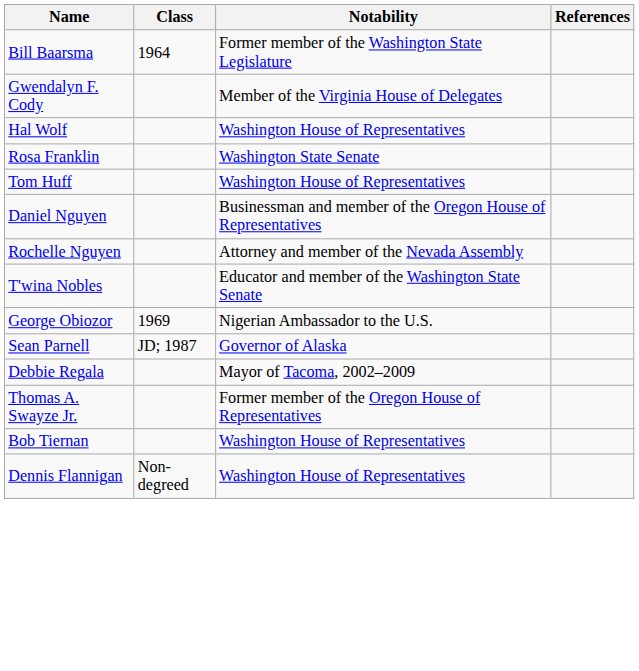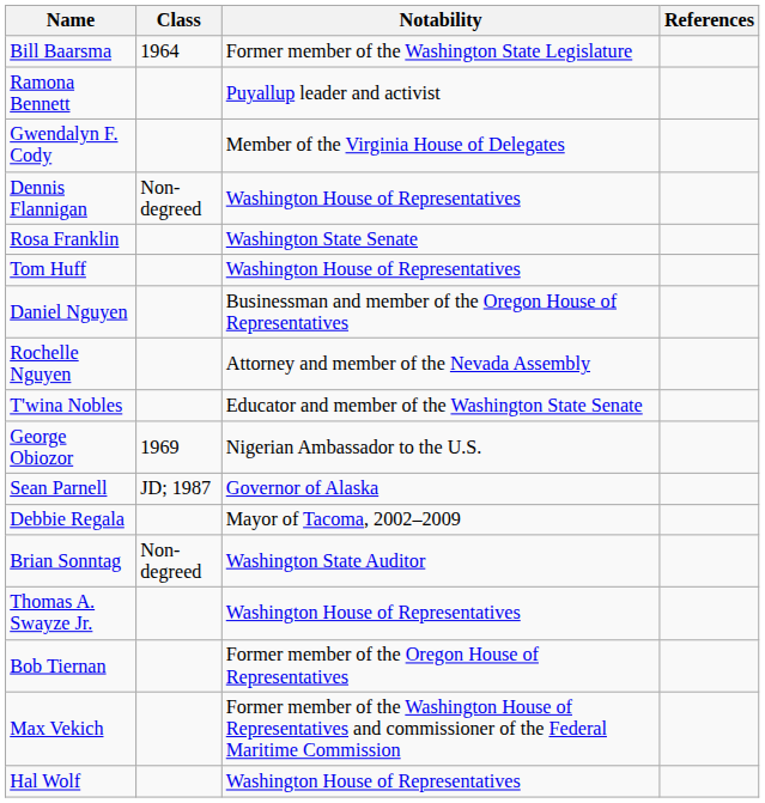 <table class="sortable wikitable" style="width:100%;">
 <tr>
 <th>Name</th>
 <th>Class</th>
 <th>Notability</th>
 <th>References</th>
 </tr>
 <tr>
 <td><a href='#'>Bill Baarsma</a></td>
 <td>1964</td>
 <td>Former member of the <a href='#'>Washington State Legislature</a></td>
 <td></td>
 </tr>
 <tr>
+<td><a href='#'>Ramona Bennett</a></td>
+<td></td>
+<td><a href='#'>Puyallup</a> leader and activist</td>
+<td></td>
+</tr>
+<tr>
 <td><a href='#'>Gwendalyn F. Cody</a></td>
 <td></td>
 <td>Member of the <a href='#'>Virginia House of Delegates</a></td>
 <td></td>
 </tr>
 <tr>
-<td><a href='#'>Hal Wolf</a></td>
-<td></td>
+<td><a href='#'>Dennis Flannigan</a></td>
+<td>Non-degreed</td>
 <td><a href='#'>Washington House of Representatives</a></td>
 <td></td>
 </tr>
 <tr>
 <td><a href='#'>Rosa Franklin</a></td>
 <td></td>
 <td><a href='#'>Washington State Senate</a></td>
 <td></td>
 </tr>
 <tr>
 <td><a href='#'>Tom Huff</a></td>
 <td></td>
 <td><a href='#'>Washington House of Representatives</a></td>
 <td></td>
 </tr>
 <tr>
 <td><a href='#'>Daniel Nguyen</a></td>
 <td></td>
 <td>Businessman and member of the <a href='#'>Oregon House of Representatives</a></td>
 <td></td>
 </tr>
 <tr>
 <td><a href='#'>Rochelle Nguyen</a></td>
 <td></td>
 <td>Attorney and member of the <a href='#'>Nevada Assembly</a></td>
 <td></td>
 </tr>
 <tr>
 <td><a href='#'>T'wina Nobles</a></td>
 <td></td>
 <td>Educator and member of the <a href='#'>Washington State Senate</a></td>
 <td></td>
 </tr>
 <tr>
 <td><a href='#'>George Obiozor</a></td>
 <td>1969</td>
 <td>Nigerian Ambassador to the U.S.</td>
 <td></td>
 </tr>
 <tr>
 <td><a href='#'>Sean Parnell</a></td>
 <td>JD; 1987</td>
 <td><a href='#'>Governor of Alaska</a></td>
 <td></td>
 </tr>
 <tr>
 <td><a href='#'>Debbie Regala</a></td>
 <td></td>
 <td>Mayor of <a href='#'>Tacoma</a>, 2002–2009</td>
 <td></td>
 </tr>
 <tr>
+<td><a href='#'>Brian Sonntag</a></td>
+<td>Non-degreed</td>
+<td><a href='#'>Washington State Auditor</a></td>
+<td></td>
+</tr>
+<tr>
 <td><a href='#'>Thomas A. Swayze Jr.</a></td>
+<td></td>
+<td><a href='#'>Washington House of Representatives</a></td>
+<td></td>
+</tr>
+<tr>
+<td><a href='#'>Bob Tiernan</a></td>
 <td></td>
 <td>Former member of the <a href='#'>Oregon House of Representatives</a></td>
 <td></td>
 </tr>
 <tr>
-<td><a href='#'>Bob Tiernan</a></td>
+<td><a href='#'>Max Vekich</a></td>
+<td></td>
+<td>Former member of the <a href='#'>Washington House of Representatives</a> and commissioner of the <a href='#'>Federal Maritime Commission</a></td>
+<td></td>
+</tr>
+<tr>
+<td><a href='#'>Hal Wolf</a></td>
 <td></td>
 <td><a href='#'>Washington House of Representatives</a></td>
 <td></td>
 </tr>
-<tr>
-<td><a href='#'>Dennis Flannigan</a></td>
-<td>Non-degreed</td>
-<td><a href='#'>Washington House of Representatives</a></td>
-<td></td>
-</tr>
 </table>
